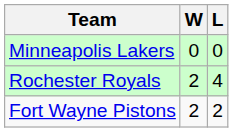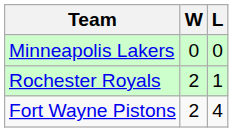 <table class="wikitable" style="text-align: center;">
 <tr>
 <th>Team</th>
 <th>W</th>
 <th>L</th>
 </tr>
 <tr style="background:#ccffcc;">
 <td align="left"><a href='#'>Minneapolis Lakers</a></td>
 <td>0</td>
 <td>0</td>
 </tr>
 <tr style="background:#ccffcc;">
 <td align="left"><a href='#'>Rochester Royals</a></td>
 <td>2</td>
-<td>4</td>
+<td>1</td>
 </tr>
 <tr>
 <td align="left"><a href='#'>Fort Wayne Pistons</a></td>
 <td>2</td>
-<td>2</td>
+<td>4</td>
 </tr>
 </table>
